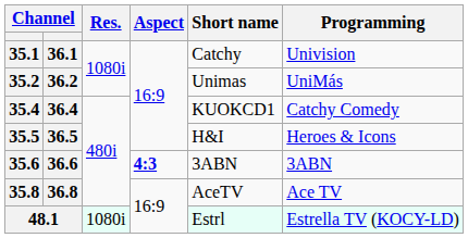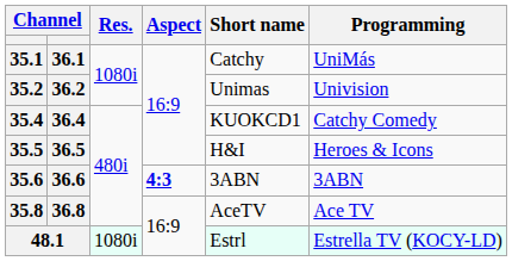 <table class="wikitable">
 <tr>
 <th scope = "col" colspan="2"><a href='#'>Channel</a></th>
 <th scope = "col" rowspan="2"><a href='#'>Res.</a></th>
 <th scope = "col" rowspan="2"><a href='#'>Aspect</a></th>
 <th scope = "col" rowspan="2">Short name</th>
 <th scope = "col" rowspan="2">Programming</th>
 </tr>
 <tr>
 <th scope = "col"></th>
 <th></th>
 </tr>
 <tr>
 <th scope = "row">35.1</th>
 <th>36.1</th>
 <td rowspan="2"><a href='#'>1080i</a></td>
 <td rowspan="4"><a href='#'>16:9</a></td>
 <td>Catchy</td>
-<td><a href='#'>Univision</a></td>
+<td><a href='#'>UniMás</a></td>
 </tr>
 <tr>
 <th scope = "row">35.2</th>
 <th>36.2</th>
 <td>Unimas</td>
-<td><a href='#'>UniMás</a></td>
+<td><a href='#'>Univision</a></td>
 </tr>
 <tr>
 <th scope = "row">35.4</th>
 <th>36.4</th>
 <td rowspan="4"><a href='#'>480i</a></td>
 <td>KUOKCD1</td>
 <td><a href='#'>Catchy Comedy</a></td>
 </tr>
 <tr>
 <th scope = "row">35.5</th>
 <th>36.5</th>
 <td>H&I</td>
 <td><a href='#'>Heroes & Icons</a></td>
 </tr>
 <tr>
 <th scope = "row">35.6</th>
 <th>36.6</th>
 <td><strong><a href='#'>4:3</a></strong></td>
 <td>3ABN</td>
 <td><a href='#'>3ABN</a></td>
 </tr>
 <tr>
 <th scope = "row">35.8</th>
 <th>36.8</th>
 <td rowspan=2>16:9</td>
 <td>AceTV</td>
 <td><a href='#'>Ace TV</a></td>
 </tr>
 <tr style="background-color: #E6FFF7;">
 <th scope = "row" colspan="2">48.1</th>
 <td>1080i</td>
 <td>Estrl</td>
 <td><a href='#'>Estrella TV</a> (<a href='#'>KOCY-LD</a>)</td>
 </tr>
 </table>
